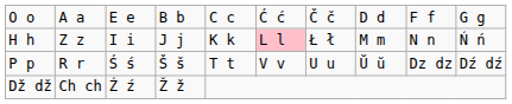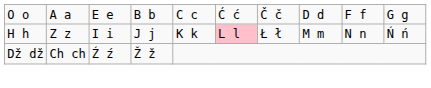 <table class="wikitable">
 <tr>
 <td style="width:10%">O o</td>
 <td style="width:10%">A a</td>
 <td style="width:10%">E e</td>
 <td style="width:10%">B b</td>
 <td style="width:10%">C c</td>
 <td style="width:10%">Ć ć</td>
 <td style="width:10%">Č č</td>
 <td style="width:10%">D d</td>
 <td style="width:10%">F f</td>
 <td style="width:10%">G g</td>
 </tr>
 <tr>
 <td>H h</td>
 <td>Z z</td>
 <td>I i</td>
 <td>J j</td>
 <td>K k</td>
 <td style="background: pink;">L l</td>
 <td>Ł ł</td>
 <td>M m</td>
 <td>N n</td>
 <td>Ń ń</td>
 </tr>
 <tr>
-<td>P p</td>
-<td>R r</td>
-<td>Ś ś</td>
-<td>Š š</td>
-<td>T t</td>
-<td>V v</td>
-<td>U u</td>
-<td>Ŭ ŭ</td>
-<td>Dz dz</td>
-<td>Dź dź</td>
-</tr>
-<tr>
 <td>Dž dž</td>
 <td>Ch ch</td>
 <td>Ź ź</td>
 <td>Ž ž</td>
 </tr>
 </table>
